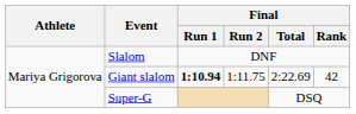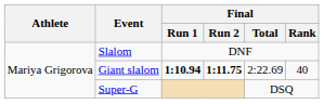 <table class="wikitable">
 <tr>
 <th rowspan="2">Athlete</th>
 <th rowspan="2">Event</th>
 <th colspan="4">Final</th>
 </tr>
 <tr>
 <th>Run 1</th>
 <th>Run 2</th>
 <th>Total</th>
 <th>Rank</th>
 </tr>
 <tr>
 <td rowspan=3>Mariya Grigorova</td>
 <td><a href='#'>Slalom</a></td>
 <td align="center" colspan=4>DNF</td>
 </tr>
 <tr>
 <td><a href='#'>Giant slalom</a></td>
 <td align="center"><strong>1:10.94</strong></td>
-<td align="center">1:11.75</td>
+<td align="center"><strong>1:11.75</strong></td>
 <td align="center">2:22.69</td>
-<td align="center">42</td>
+<td align="center">40</td>
 </tr>
 <tr>
 <td><a href='#'>Super-G</a></td>
 <td colspan=2 bgcolor="wheat"></td>
 <td align="center" colspan=2>DSQ</td>
 </tr>
 </table>
